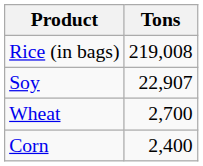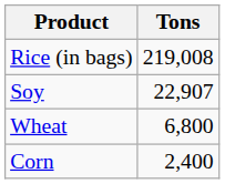 <table class="wikitable">
 <tr>
 <th>Product</th>
 <th>Tons</th>
 </tr>
 <tr>
 <td><a href='#'>Rice</a> (in bags)</td>
 <td align=right>219,008</td>
 </tr>
 <tr>
 <td><a href='#'>Soy</a></td>
 <td align=right>22,907</td>
 </tr>
 <tr>
 <td><a href='#'>Wheat</a></td>
-<td align=right>2,700</td>
+<td align=right>6,800</td>
 </tr>
 <tr>
 <td><a href='#'>Corn</a></td>
 <td align=right>2,400</td>
 </tr>
 </table>
